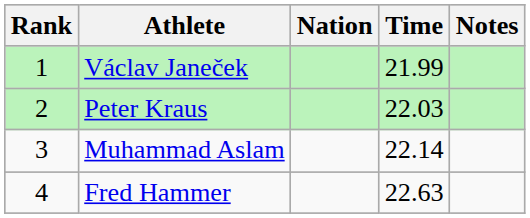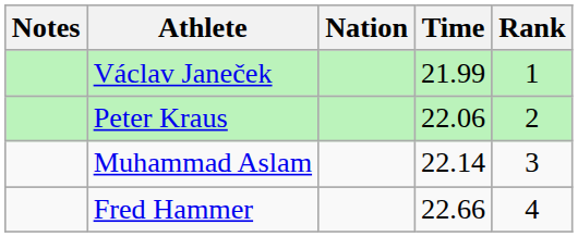 <table class="wikitable sortable" style="text-align:center">
 <tr>
-<th>Rank</th>
+<th>Notes</th>
 <th>Athlete</th>
 <th>Nation</th>
 <th>Time</th>
-<th>Notes</th>
+<th>Rank</th>
 </tr>
 <tr bgcolor=bbf3bb>
-<td>1</td>
+<td></td>
 <td align=left><a href='#'>Václav Janeček</a></td>
 <td align=left></td>
 <td>21.99</td>
-<td></td>
+<td>1</td>
 </tr>
 <tr bgcolor=bbf3bb>
-<td>2</td>
+<td></td>
 <td align=left><a href='#'>Peter Kraus</a></td>
 <td align=left></td>
-<td>22.03</td>
-<td></td>
+<td>22.06</td>
+<td>2</td>
 </tr>
 <tr>
-<td>3</td>
+<td></td>
 <td align=left><a href='#'>Muhammad Aslam</a></td>
 <td align=left></td>
 <td>22.14</td>
-<td></td>
+<td>3</td>
 </tr>
 <tr>
-<td>4</td>
+<td></td>
 <td align=left><a href='#'>Fred Hammer</a></td>
 <td align=left></td>
-<td>22.63</td>
-<td></td>
+<td>22.66</td>
+<td>4</td>
 </tr>
 </table>
